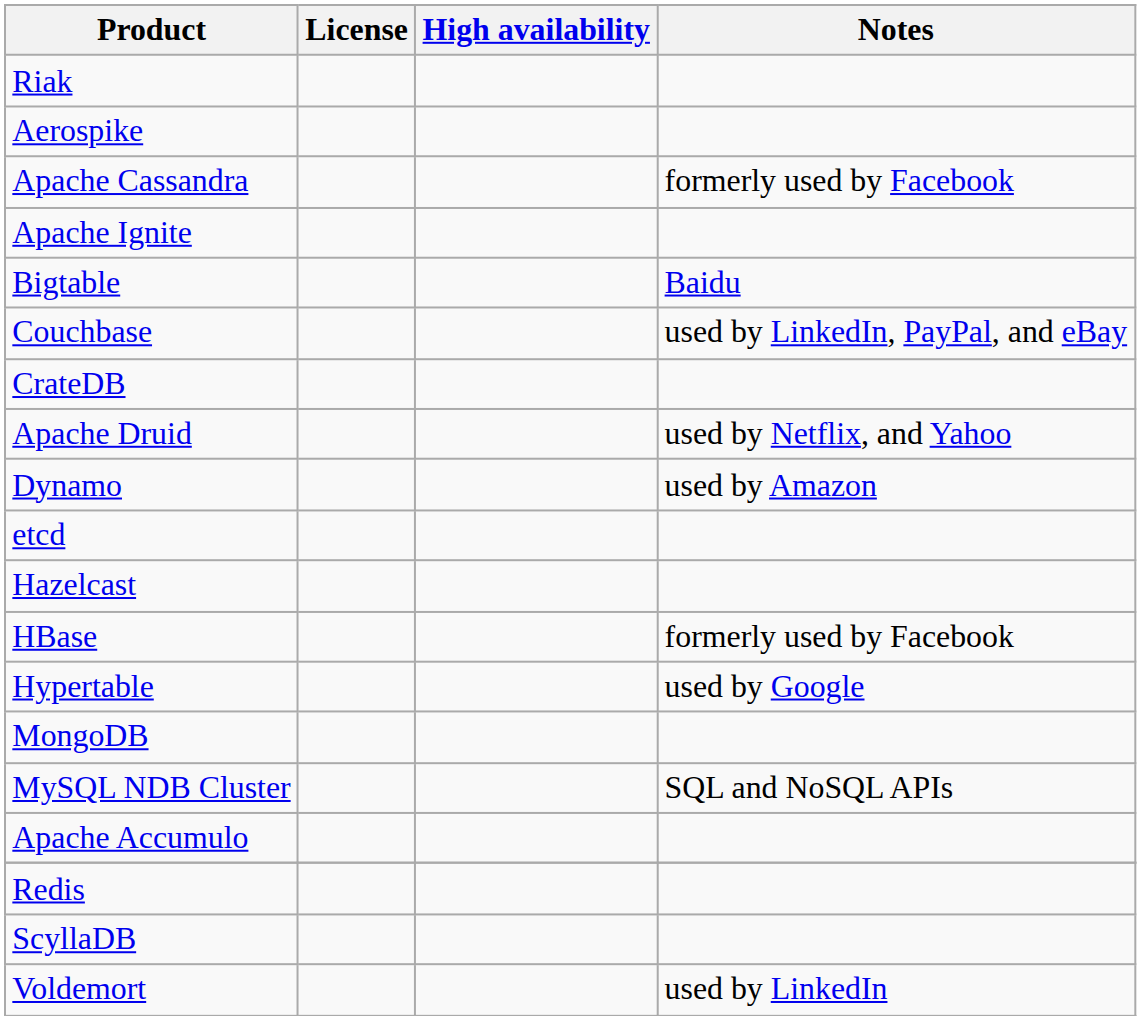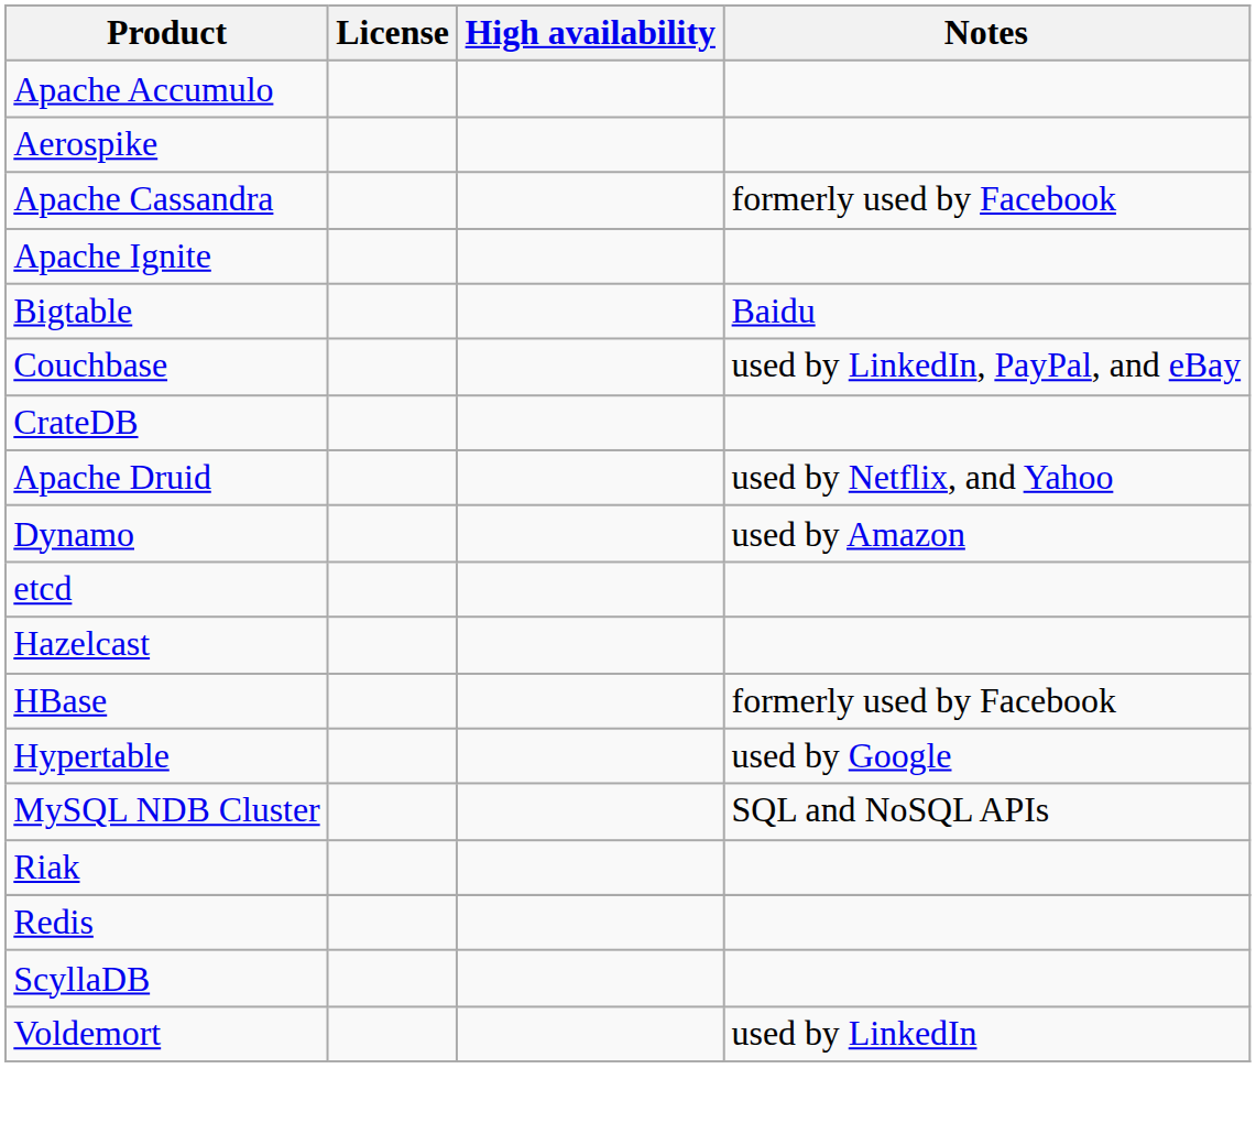 <table class="wikitable sortable">
 <tr>
 <th>Product</th>
 <th>License</th>
 <th><a href='#'>High availability</a></th>
 <th>Notes</th>
 </tr>
 <tr>
-<td><a href='#'>Riak</a></td>
+<td><a href='#'>Apache Accumulo</a></td>
 <td></td>
 <td></td>
 <td></td>
 </tr>
 <tr>
 <td><a href='#'>Aerospike</a></td>
 <td></td>
 <td></td>
 <td></td>
 </tr>
 <tr>
 <td><a href='#'>Apache Cassandra</a></td>
 <td></td>
 <td></td>
 <td>formerly used by <a href='#'>Facebook</a></td>
 </tr>
 <tr>
 <td><a href='#'>Apache Ignite</a></td>
 <td></td>
 <td></td>
 <td></td>
 </tr>
 <tr>
 <td><a href='#'>Bigtable</a></td>
 <td></td>
 <td></td>
 <td><a href='#'>Baidu</a></td>
 </tr>
 <tr>
 <td><a href='#'>Couchbase</a></td>
 <td></td>
 <td></td>
 <td>used by <a href='#'>LinkedIn</a>, <a href='#'>PayPal</a>, and <a href='#'>eBay</a></td>
 </tr>
 <tr>
 <td><a href='#'>CrateDB</a></td>
 <td></td>
 <td></td>
 <td></td>
 </tr>
 <tr>
 <td><a href='#'>Apache Druid</a></td>
 <td></td>
 <td></td>
 <td>used by <a href='#'>Netflix</a>, and <a href='#'>Yahoo</a></td>
 </tr>
 <tr>
 <td><a href='#'>Dynamo</a></td>
 <td></td>
 <td></td>
 <td>used by <a href='#'>Amazon</a></td>
 </tr>
 <tr>
 <td><a href='#'>etcd</a></td>
 <td></td>
 <td></td>
 <td></td>
 </tr>
 <tr>
 <td><a href='#'>Hazelcast</a></td>
 <td></td>
 <td></td>
 <td></td>
 </tr>
 <tr>
 <td><a href='#'>HBase</a></td>
 <td></td>
 <td></td>
 <td>formerly used by Facebook</td>
 </tr>
 <tr>
 <td><a href='#'>Hypertable</a></td>
 <td></td>
 <td></td>
 <td>used by <a href='#'>Google</a></td>
 </tr>
 <tr>
-<td><a href='#'>MongoDB</a></td>
-<td></td>
-<td></td>
-<td></td>
-</tr>
-<tr>
 <td><a href='#'>MySQL NDB Cluster</a></td>
 <td></td>
 <td></td>
 <td>SQL and NoSQL APIs</td>
 </tr>
 <tr>
-<td><a href='#'>Apache Accumulo</a></td>
+<td><a href='#'>Riak</a></td>
 <td></td>
 <td></td>
 <td></td>
 </tr>
 <tr>
 </tr>
 <tr>
 <td><a href='#'>Redis</a></td>
 <td></td>
 <td></td>
 <td></td>
 </tr>
 <tr>
 <td><a href='#'>ScyllaDB</a></td>
 <td></td>
 <td></td>
 <td></td>
 </tr>
 <tr>
 <td><a href='#'>Voldemort</a></td>
 <td></td>
 <td></td>
 <td>used by <a href='#'>LinkedIn</a></td>
 </tr>
 <tr>
 </tr>
 </table>
